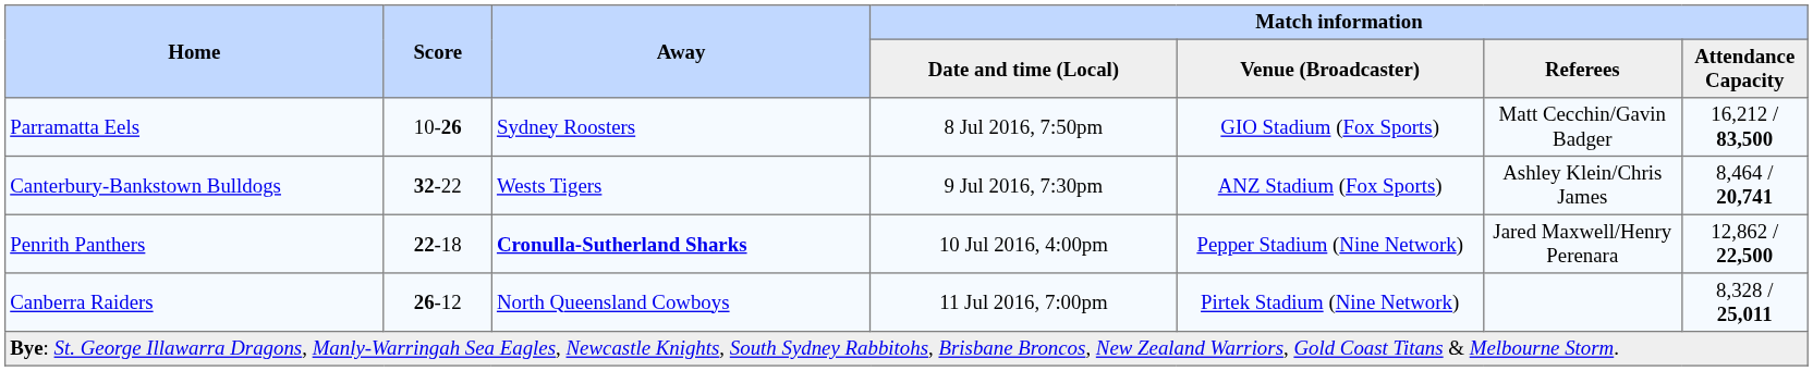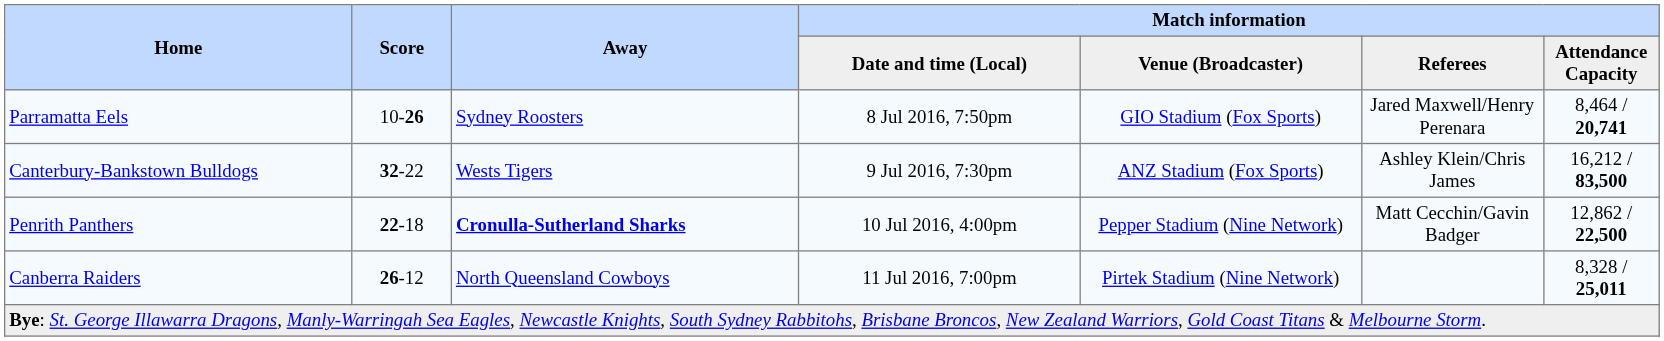 <table border="1" cellpadding="3" cellspacing="0" style="border-collapse:collapse; font-size:90%; width:100%;">
 <tr style="background:#c1d8ff;">
 <th rowspan="2" style="width:21%;">Home</th>
 <th rowspan="2" style="width:6%;">Score</th>
 <th rowspan="2" style="width:21%;">Away</th>
 <th colspan=6>Match information</th>
 </tr>
 <tr style="background:#efefef;">
 <th width=17%>Date and time (Local)</th>
 <th width="17%">Venue (Broadcaster)</th>
 <th width=11%>Referees</th>
 <th width=7%>Attendance <strong>Capacity</strong></th>
 </tr>
 <tr style="text-align:center; background:#f5faff;">
 <td align="left"> <a href='#'>Parramatta Eels</a></td>
 <td>10-<strong>26</strong></td>
 <td align="left"> <a href='#'>Sydney Roosters</a></td>
 <td>8 Jul 2016, 7:50pm</td>
 <td><a href='#'>GIO Stadium</a>  (<a href='#'>Fox Sports</a>)</td>
-<td>Matt Cecchin/Gavin Badger</td>
-<td>16,212 / <strong>83,500</strong></td>
+<td>Jared Maxwell/Henry Perenara</td>
+<td>8,464 / <strong>20,741</strong></td>
 </tr>
 <tr style="text-align:center; background:#f5faff;">
 <td align="left"> <a href='#'>Canterbury-Bankstown Bulldogs</a></td>
 <td><strong>32</strong>-22</td>
 <td align="left"> <a href='#'>Wests Tigers</a></td>
 <td>9 Jul 2016, 7:30pm</td>
 <td><a href='#'>ANZ Stadium</a>  (<a href='#'>Fox Sports</a>)</td>
 <td>Ashley Klein/Chris James</td>
-<td>8,464 / <strong>20,741</strong></td>
+<td>16,212 / <strong>83,500</strong></td>
 </tr>
 <tr style="text-align:center; background:#f5faff;">
 <td align="left"> <a href='#'>Penrith Panthers</a></td>
 <td><strong>22</strong>-18</td>
 <td align="left"><strong> <a href='#'>Cronulla-Sutherland Sharks</a></strong></td>
 <td>10 Jul 2016, 4:00pm</td>
 <td><a href='#'>Pepper Stadium</a>  (<a href='#'>Nine Network</a>)</td>
-<td>Jared Maxwell/Henry Perenara</td>
+<td>Matt Cecchin/Gavin Badger</td>
 <td>12,862 / <strong>22,500</strong></td>
 </tr>
 <tr style="text-align:center; background:#f5faff;">
 <td align="left"> <a href='#'>Canberra Raiders</a></td>
 <td><strong>26</strong>-12</td>
 <td align="left"> <a href='#'>North Queensland Cowboys</a></td>
 <td>11 Jul 2016, 7:00pm</td>
 <td><a href='#'>Pirtek Stadium</a>  (<a href='#'>Nine Network</a>)</td>
 <td></td>
 <td>8,328 / <strong>25,011</strong></td>
 </tr>
 <tr style="text-align:center; background:#efefef;">
 <td colspan="7" align="left"><strong>Bye</strong>: <em><a href='#'>St. George Illawarra Dragons</a></em>, <em><a href='#'>Manly-Warringah Sea Eagles</a></em>, <em><a href='#'>Newcastle Knights</a></em>, <em><a href='#'>South Sydney Rabbitohs</a></em>, <em><a href='#'>Brisbane Broncos</a></em>, <em><a href='#'>New Zealand Warriors</a></em>, <em><a href='#'>Gold Coast Titans</a></em> & <em><a href='#'>Melbourne Storm</a></em>.</td>
 </tr>
 </table>
